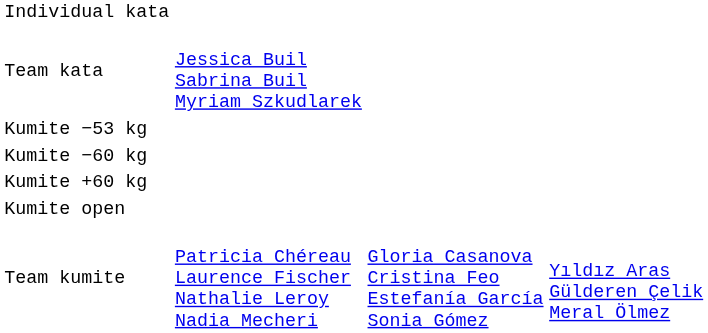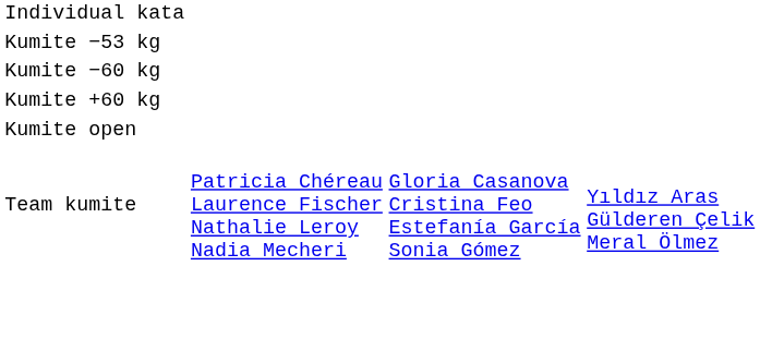 <table>
 <tr>
 <td>Individual kata</td>
 <td></td>
-<td></td>
-<td></td>
-</tr>
-<tr>
-<td>Team kata</td>
-<td><br><a href='#'>Jessica Buil</a><br><a href='#'>Sabrina Buil</a><br><a href='#'>Myriam Szkudlarek</a></td>
 <td></td>
 <td></td>
 </tr>
 <tr>
 <td rowspan=2>Kumite −53 kg</td>
 <td rowspan=2></td>
 <td rowspan=2></td>
 <td></td>
 </tr>
 <tr>
 <td></td>
 </tr>
 <tr>
 <td rowspan=2>Kumite −60 kg</td>
 <td rowspan=2></td>
 <td rowspan=2></td>
 <td></td>
 </tr>
 <tr>
 <td></td>
 </tr>
 <tr>
 <td rowspan=2>Kumite +60 kg</td>
 <td rowspan=2></td>
 <td rowspan=2></td>
 <td></td>
 </tr>
 <tr>
 <td></td>
 </tr>
 <tr>
 <td rowspan=2>Kumite open</td>
 <td rowspan=2></td>
 <td rowspan=2></td>
 <td></td>
 </tr>
 <tr>
 <td></td>
 </tr>
 <tr>
 <td rowspan=2>Team kumite</td>
 <td rowspan=2><br><a href='#'>Patricia Chéreau</a><br><a href='#'>Laurence Fischer</a><br><a href='#'>Nathalie Leroy</a><br><a href='#'>Nadia Mecheri</a></td>
 <td rowspan=2><br><a href='#'>Gloria Casanova</a><br><a href='#'>Cristina Feo</a><br><a href='#'>Estefanía García</a><br><a href='#'>Sonia Gómez</a></td>
 <td></td>
 </tr>
 <tr>
 <td><br><a href='#'>Yıldız Aras</a><br><a href='#'>Gülderen Çelik</a><br><a href='#'>Meral Ölmez</a></td>
 </tr>
 </table>
